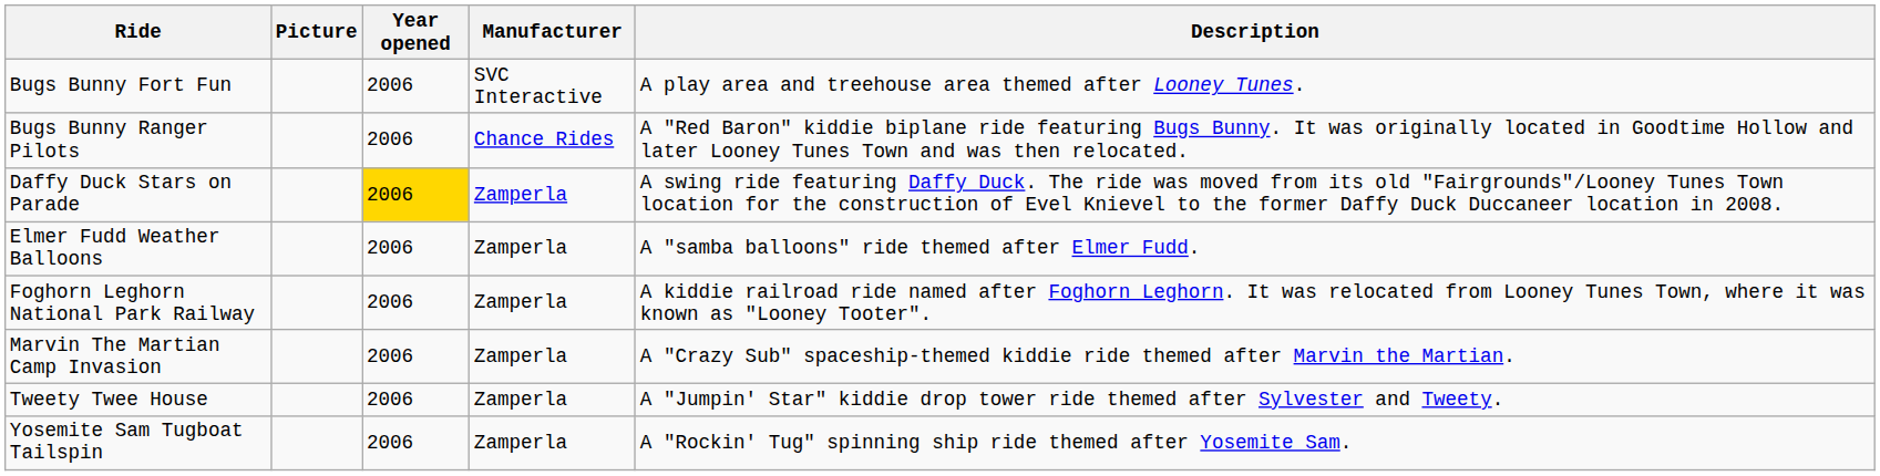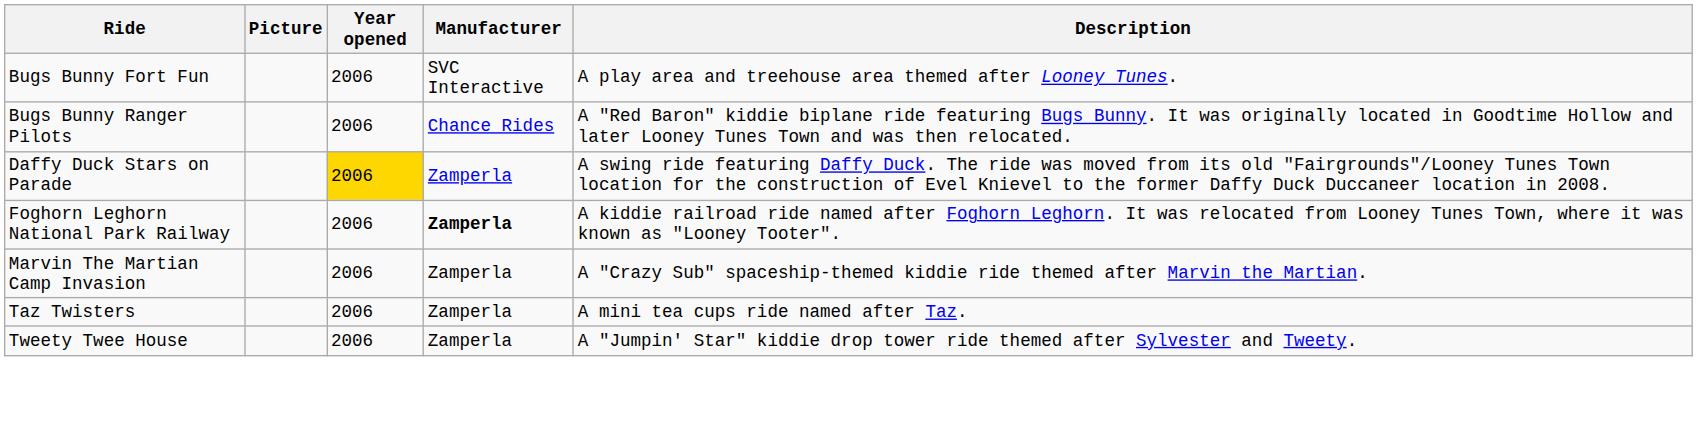 <table class="wikitable">
 <tr>
 <th>Ride</th>
 <th>Picture</th>
 <th>Year opened</th>
 <th>Manufacturer</th>
 <th>Description</th>
 </tr>
 <tr>
 <td>Bugs Bunny Fort Fun</td>
 <td></td>
 <td>2006</td>
 <td>SVC Interactive</td>
 <td>A play area and treehouse area themed after <em><a href='#'>Looney Tunes</a></em>.</td>
 </tr>
 <tr>
 <td>Bugs Bunny Ranger Pilots</td>
 <td></td>
 <td>2006</td>
 <td><a href='#'>Chance Rides</a></td>
 <td>A "Red Baron" kiddie biplane ride featuring <a href='#'>Bugs Bunny</a>. It was originally located in Goodtime Hollow and later Looney Tunes Town and was then relocated.</td>
 </tr>
 <tr>
 <td>Daffy Duck Stars on Parade</td>
 <td></td>
 <td style="background: gold;">2006</td>
 <td><a href='#'>Zamperla</a></td>
 <td>A swing ride featuring <a href='#'>Daffy Duck</a>. The ride was moved from its old "Fairgrounds"/Looney Tunes Town location for the construction of Evel Knievel to the former Daffy Duck Duccaneer location in 2008.</td>
 </tr>
 <tr>
-<td>Elmer Fudd Weather Balloons</td>
-<td></td>
-<td>2006</td>
-<td>Zamperla</td>
-<td>A "samba balloons" ride themed after <a href='#'>Elmer Fudd</a>.</td>
-</tr>
-<tr>
 <td>Foghorn Leghorn National Park Railway</td>
 <td></td>
 <td>2006</td>
-<td>Zamperla</td>
+<td><strong>Zamperla</strong></td>
 <td>A kiddie railroad ride named after <a href='#'>Foghorn Leghorn</a>. It was relocated from Looney Tunes Town, where it was known as "Looney Tooter".</td>
 </tr>
 <tr>
 <td>Marvin The Martian Camp Invasion</td>
 <td></td>
 <td>2006</td>
 <td>Zamperla</td>
 <td>A "Crazy Sub" spaceship-themed kiddie ride themed after <a href='#'>Marvin the Martian</a>.</td>
 </tr>
 <tr>
+<td>Taz Twisters</td>
+<td></td>
+<td>2006</td>
+<td>Zamperla</td>
+<td>A mini tea cups ride named after <a href='#'>Taz</a>.</td>
+</tr>
+<tr>
 <td>Tweety Twee House</td>
 <td></td>
 <td>2006</td>
 <td>Zamperla</td>
 <td>A "Jumpin' Star" kiddie drop tower ride themed after <a href='#'>Sylvester</a> and <a href='#'>Tweety</a>.</td>
 </tr>
-<tr>
-<td>Yosemite Sam Tugboat Tailspin</td>
-<td></td>
-<td>2006</td>
-<td>Zamperla</td>
-<td>A "Rockin' Tug" spinning ship ride themed after <a href='#'>Yosemite Sam</a>.</td>
-</tr>
 </table>
